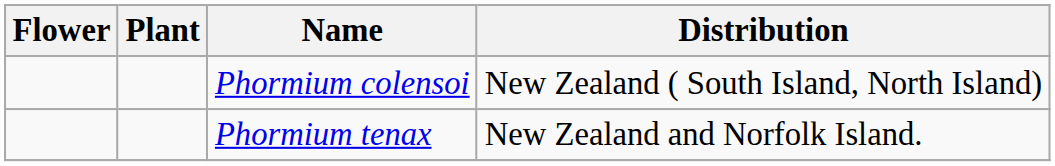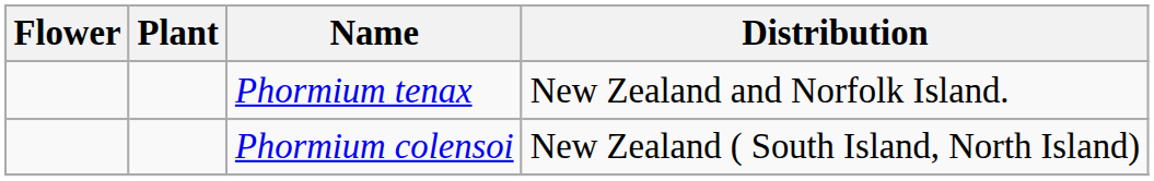 <table class="wikitable">
 <tr>
 <th>Flower</th>
 <th>Plant</th>
 <th>Name</th>
 <th>Distribution</th>
 </tr>
 <tr>
 <td></td>
 <td></td>
+<td><em><a href='#'>Phormium tenax</a></em> </td>
+<td>New Zealand and Norfolk Island.</td>
+</tr>
+<tr>
+<td></td>
+<td></td>
 <td><em><a href='#'>Phormium colensoi</a></em> </td>
 <td>New Zealand ( South Island, North Island)</td>
 </tr>
 <tr>
-<td></td>
-<td></td>
-<td><em><a href='#'>Phormium tenax</a></em> </td>
-<td>New Zealand and Norfolk Island.</td>
-</tr>
-<tr>
 </tr>
 </table>
